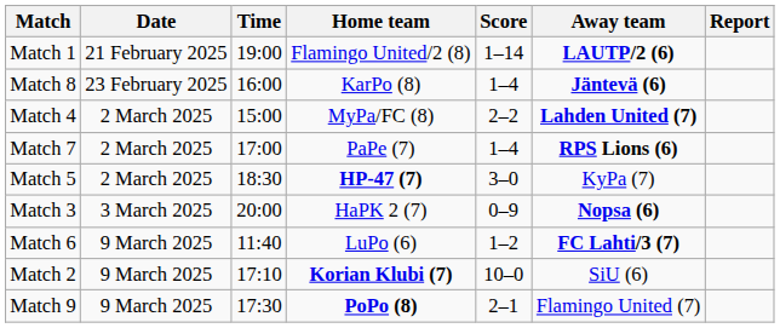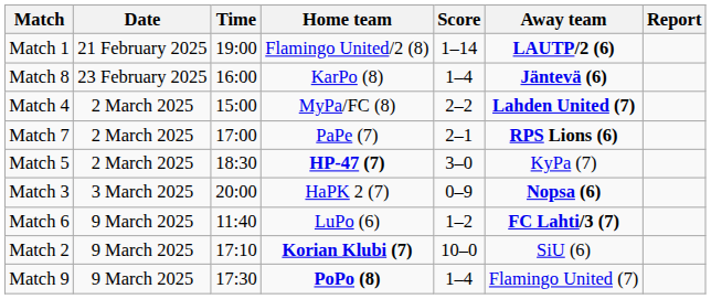 <table class="wikitable" style="text-align:center">
 <tr>
 <th style= width="40px">Match</th>
 <th style= width="40px">Date</th>
 <th style= width="40px">Time</th>
 <th style= width="150px">Home team</th>
 <th style= width="60px">Score</th>
 <th style= width="150px">Away team</th>
 <th style= width="30px">Report</th>
 </tr>
 <tr>
 <td>Match 1</td>
 <td>21 February 2025</td>
 <td>19:00</td>
 <td><a href='#'>Flamingo United</a>/2 (8)</td>
 <td>1–14</td>
 <td><strong><a href='#'>LAUTP</a>/2 (6)</strong></td>
 <td></td>
 </tr>
 <tr>
 <td>Match 8</td>
 <td>23 February 2025</td>
 <td>16:00</td>
 <td><a href='#'>KarPo</a> (8)</td>
 <td>1–4</td>
 <td><strong><a href='#'>Jäntevä</a> (6)</strong></td>
 <td></td>
 </tr>
 <tr>
 <td>Match 4</td>
 <td>2 March 2025</td>
 <td>15:00</td>
 <td><a href='#'>MyPa</a>/FC (8)</td>
 <td>2–2 </td>
 <td><strong><a href='#'>Lahden United</a> (7)</strong></td>
 <td></td>
 </tr>
 <tr>
 <td>Match 7</td>
 <td>2 March 2025</td>
 <td>17:00</td>
 <td><a href='#'>PaPe</a> (7)</td>
-<td>1–4</td>
+<td>2–1</td>
 <td><strong><a href='#'>RPS</a> Lions (6)</strong></td>
 <td></td>
 </tr>
 <tr>
 <td>Match 5</td>
 <td>2 March 2025</td>
 <td>18:30</td>
 <td><strong><a href='#'>HP-47</a> (7)</strong></td>
 <td>3–0</td>
 <td><a href='#'>KyPa</a> (7)</td>
 <td></td>
 </tr>
 <tr>
 <td>Match 3</td>
 <td>3 March 2025</td>
 <td>20:00</td>
 <td><a href='#'>HaPK</a> 2 (7)</td>
 <td>0–9</td>
 <td><strong><a href='#'>Nopsa</a> (6)</strong></td>
 <td></td>
 </tr>
 <tr>
 <td>Match 6</td>
 <td>9 March 2025</td>
 <td>11:40</td>
 <td><a href='#'>LuPo</a> (6)</td>
 <td>1–2</td>
 <td><strong><a href='#'>FC Lahti</a>/3 (7)</strong></td>
 <td></td>
 </tr>
 <tr>
 <td>Match 2</td>
 <td>9 March 2025</td>
 <td>17:10</td>
 <td><strong><a href='#'>Korian Klubi</a> (7)</strong></td>
 <td>10–0</td>
 <td><a href='#'>SiU</a> (6)</td>
 <td></td>
 </tr>
 <tr>
 <td>Match 9</td>
 <td>9 March 2025</td>
 <td>17:30</td>
 <td><strong><a href='#'>PoPo</a> (8)</strong></td>
-<td>2–1</td>
+<td>1–4</td>
 <td><a href='#'>Flamingo United</a> (7)</td>
 <td></td>
 </tr>
 </table>
